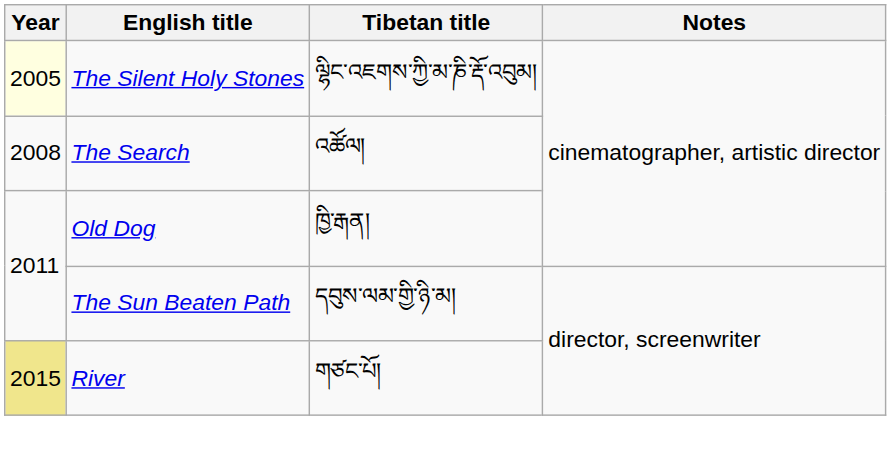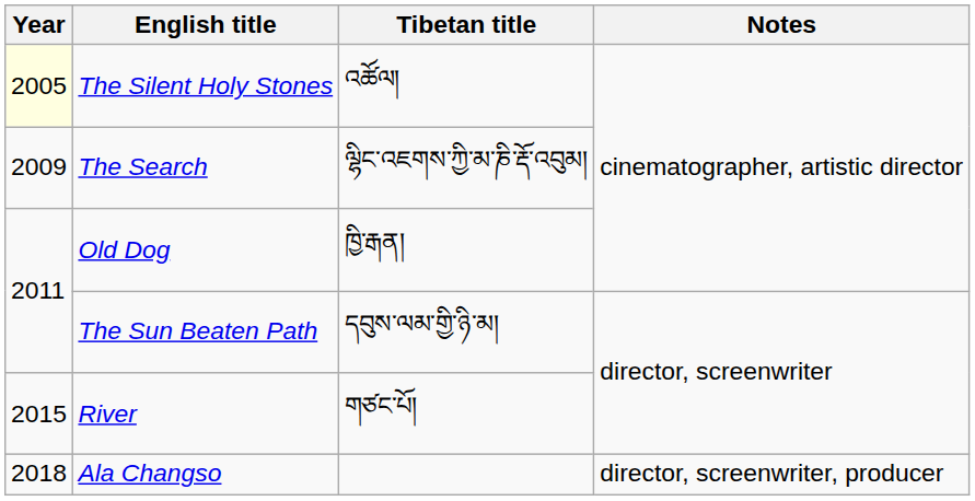 <table class="wikitable sortable">
 <tr>
 <th>Year</th>
 <th>English title</th>
 <th>Tibetan title</th>
 <th class="unsortable">Notes</th>
 </tr>
 <tr>
 <td style="background: lightyellow;">2005</td>
 <td><em><a href='#'>The Silent Holy Stones</a></em></td>
-<td>ལྷིང་འཇགས་ཀྱི་མ་ཎི་རྡོ་འབུམ།</td>
+<td>འཚོལ།</td>
 <td rowspan=3>cinematographer, artistic director</td>
 </tr>
 <tr>
-<td>2008</td>
+<td>2009</td>
 <td><em><a href='#'>The Search</a></em></td>
-<td>འཚོལ།</td>
+<td>ལྷིང་འཇགས་ཀྱི་མ་ཎི་རྡོ་འབུམ།</td>
 </tr>
 <tr>
 <td rowspan=2>2011</td>
 <td><em><a href='#'>Old Dog</a></em></td>
 <td>ཁྱི་རྒན།</td>
 </tr>
 <tr>
 <td><em><a href='#'>The Sun Beaten Path</a></em></td>
 <td>དབུས་ལམ་གྱི་ཉི་མ།</td>
 <td rowspan=2>director, screenwriter</td>
 </tr>
 <tr>
-<td style="background: khaki;">2015</td>
+<td>2015</td>
 <td><em><a href='#'>River</a></em></td>
 <td>གཙང་པོ།</td>
 </tr>
+<tr>
+<td>2018</td>
+<td><em><a href='#'>Ala Changso</a></em></td>
+<td></td>
+<td>director, screenwriter, producer</td>
+</tr>
 </table>
